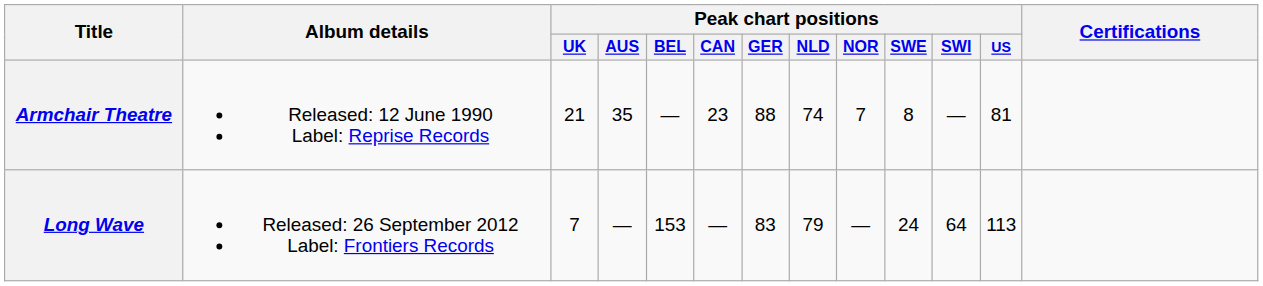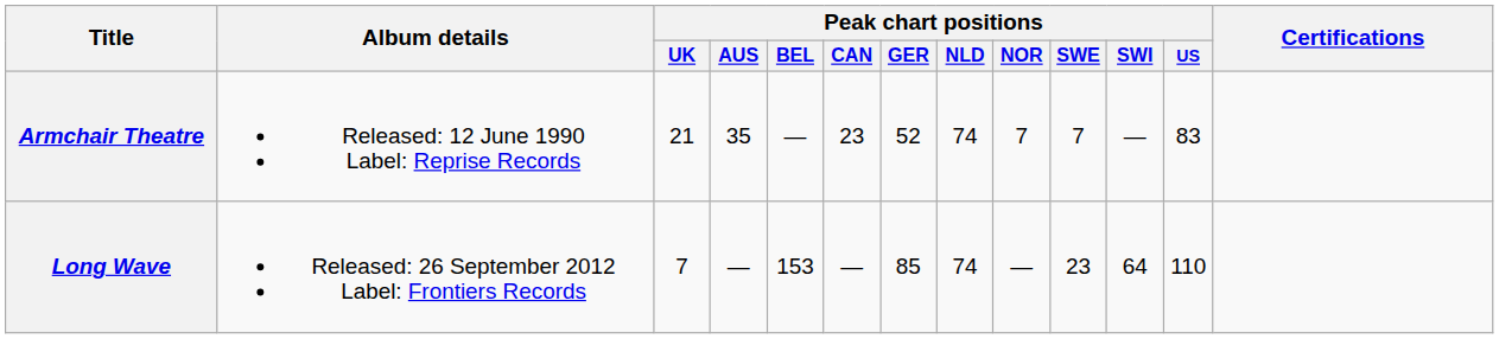 <table class="wikitable plainrowheaders" style="text-align:center;" border="1">
 <tr>
 <th scope="col" rowspan="2" style="width:9em;">Title</th>
 <th scope="col" rowspan="2" style="width:19em;">Album details</th>
 <th scope="col" colspan="10">Peak chart positions</th>
 <th scope="col" rowspan="2" style="width:12em;"><a href='#'>Certifications</a></th>
 </tr>
 <tr>
 <th scope="col" style="width:2.5em;font-size:85%;"><a href='#'>UK</a><br></th>
 <th scope="col" style="width:2.5em;font-size:85%;"><a href='#'>AUS</a><br></th>
 <th scope="col" style="width:2.5em;font-size:85%;"><a href='#'>BEL</a><br></th>
 <th scope="col" style="width:2.5em;font-size:85%;"><a href='#'>CAN</a><br></th>
 <th scope="col" style="width:2.5em;font-size:85%;"><a href='#'>GER</a><br></th>
 <th scope="col" style="width:2.5em;font-size:85%;"><a href='#'>NLD</a><br></th>
 <th scope="col" style="width:2.5em;font-size:85%;"><a href='#'>NOR</a><br></th>
 <th scope="col" style="width:2.5em;font-size:85%;"><a href='#'>SWE</a><br></th>
 <th scope="col" style="width:2.5em;font-size:85%;"><a href='#'>SWI</a><br></th>
 <th scope="col" style="width:2.5em;font-size:75%;"><a href='#'>US</a><br></th>
 </tr>
 <tr>
 <th scope="row"><em> <a href='#'>Armchair Theatre</a></em></th>
 <td><br><ul><li>Released: 12 June 1990</li><li>Label: <a href='#'>Reprise Records</a></li></ul></td>
 <td>21</td>
 <td>35</td>
 <td>—</td>
 <td>23</td>
-<td>88</td>
+<td>52</td>
 <td>74</td>
 <td>7</td>
-<td>8</td>
+<td>7</td>
 <td>—</td>
-<td>81</td>
+<td>83</td>
 <td></td>
 </tr>
 <tr>
 <th scope="row"><em><a href='#'>Long Wave</a></em></th>
 <td><br><ul><li>Released: 26 September 2012</li><li>Label: <a href='#'>Frontiers Records</a></li></ul></td>
 <td>7</td>
 <td>—</td>
 <td>153</td>
 <td>—</td>
-<td>83</td>
-<td>79</td>
+<td>85</td>
+<td>74</td>
 <td>—</td>
-<td>24</td>
+<td>23</td>
 <td>64</td>
-<td>113</td>
+<td>110</td>
 <td></td>
 </tr>
 </table>
